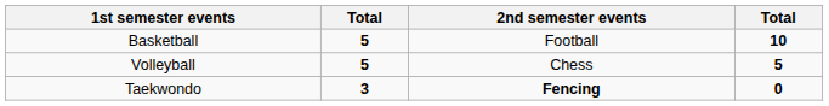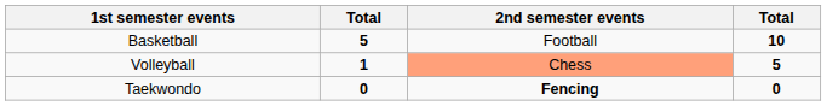 <table class="wikitable" style="text-align: center; font-size:95%" width=65%>
 <tr>
 <th>1st semester events</th>
 <th>Total</th>
 <th>2nd semester events</th>
 <th>Total</th>
 </tr>
 <tr>
 <td> Basketball</td>
 <td><strong>5</strong></td>
 <td> Football</td>
 <td><strong>10</strong></td>
 </tr>
 <tr>
 <td> Volleyball</td>
-<td><strong>5</strong></td>
-<td> Chess</td>
+<td><strong>1</strong></td>
+<td style="background: lightsalmon;"> Chess</td>
 <td><strong>5</strong></td>
 </tr>
 <tr>
 <td> Taekwondo</td>
-<td><strong>3</strong></td>
+<td><strong>0</strong></td>
 <td><strong> Fencing</strong></td>
 <td><strong>0</strong></td>
 </tr>
 </table>
